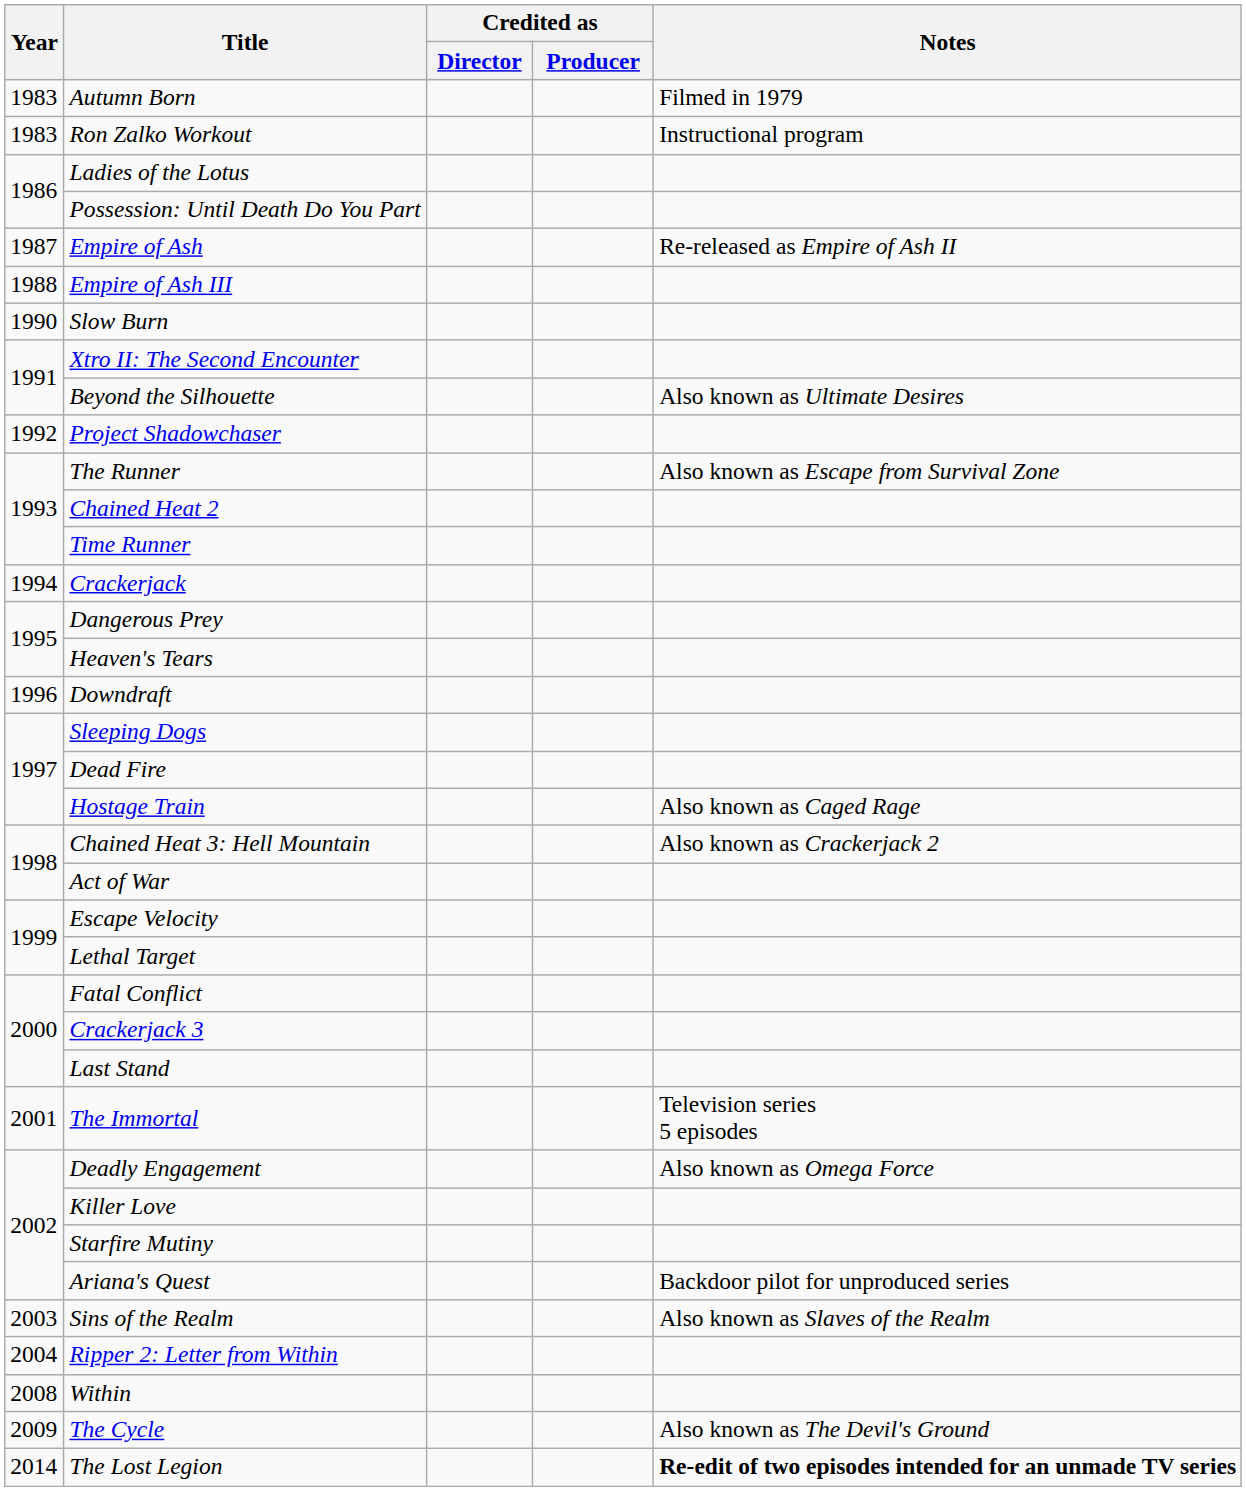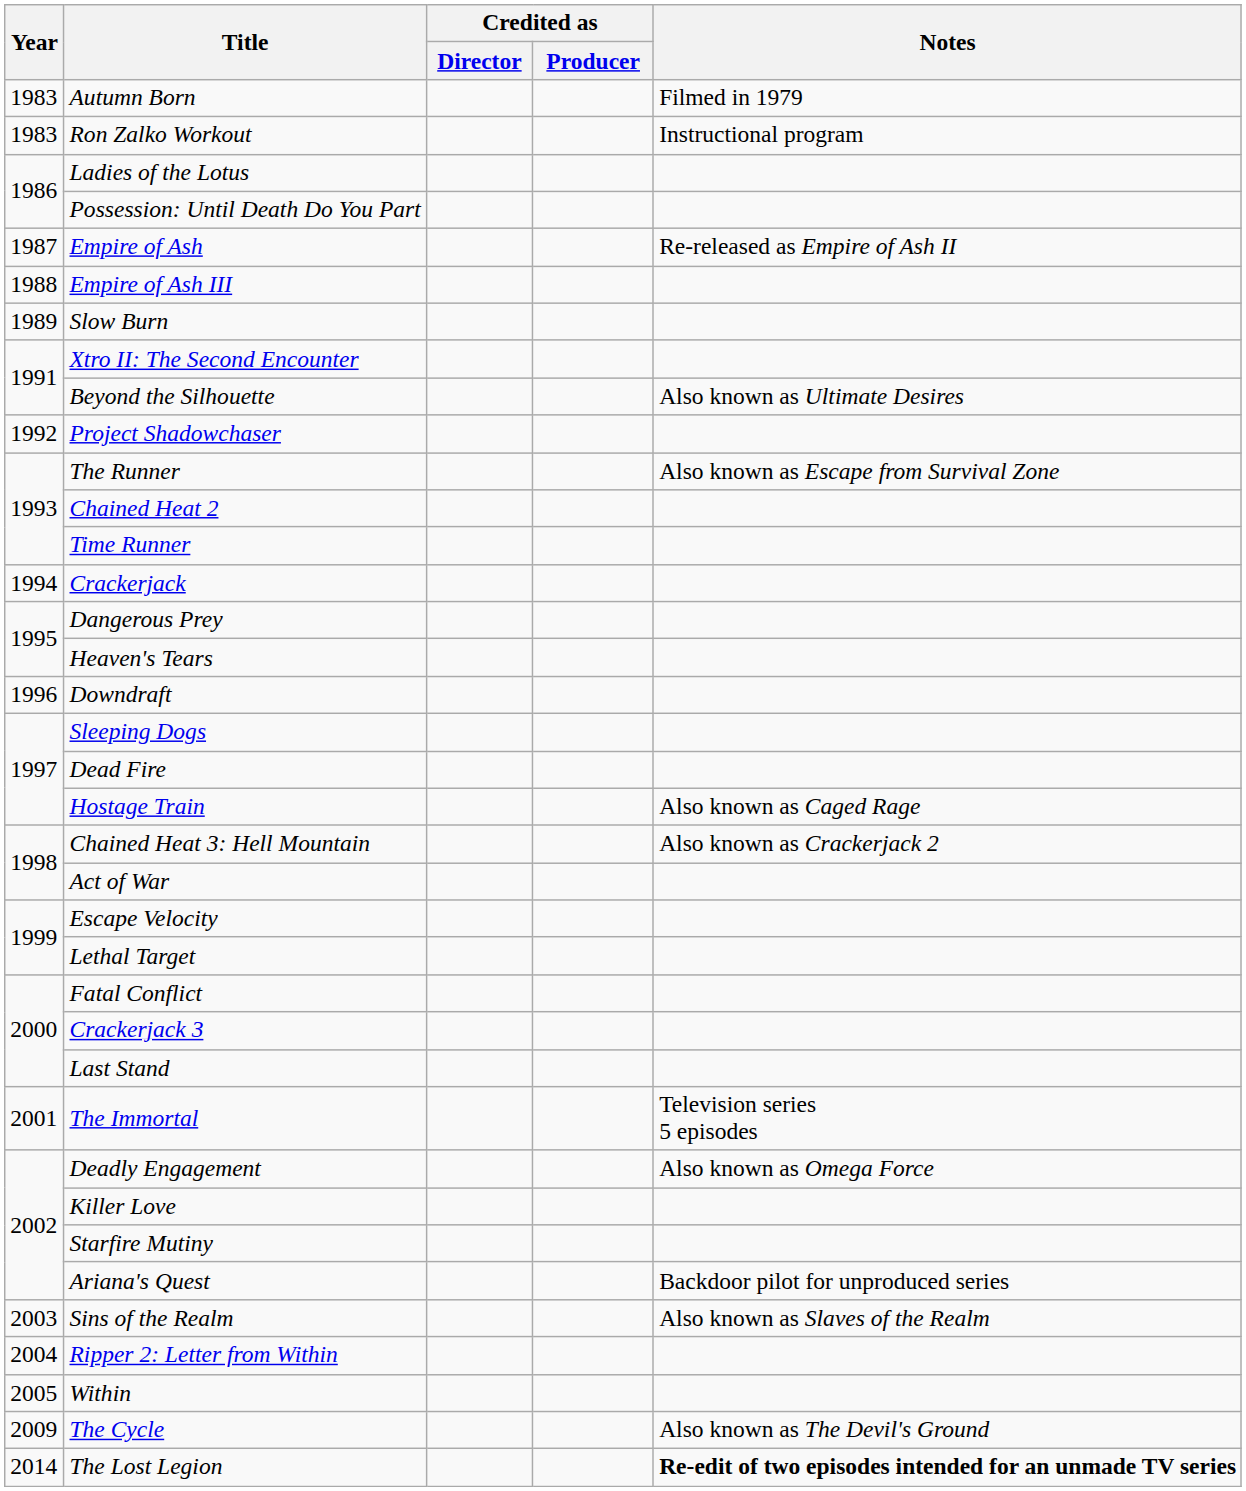 <table class="wikitable sortable">
 <tr>
 <th rowspan="2" style="width:33px;">Year</th>
 <th rowspan="2">Title</th>
 <th colspan="2">Credited as</th>
 <th rowspan="2">Notes</th>
 </tr>
 <tr>
 <th width=65><a href='#'>Director</a></th>
 <th width=75><a href='#'>Producer</a></th>
 </tr>
 <tr>
 <td>1983</td>
 <td><em>Autumn Born</em></td>
 <td></td>
 <td></td>
 <td>Filmed in 1979</td>
 </tr>
 <tr>
 <td>1983</td>
 <td><em>Ron Zalko Workout</em></td>
 <td></td>
 <td></td>
 <td>Instructional program</td>
 </tr>
 <tr>
 <td rowspan="2">1986</td>
 <td><em>Ladies of the Lotus</em></td>
 <td></td>
 <td></td>
 <td></td>
 </tr>
 <tr>
 <td><em>Possession: Until Death Do You Part</em></td>
 <td></td>
 <td></td>
 <td></td>
 </tr>
 <tr>
 <td>1987</td>
 <td><em><a href='#'>Empire of Ash</a></em></td>
 <td></td>
 <td></td>
 <td>Re-released as <em>Empire of Ash II</em></td>
 </tr>
 <tr>
 <td>1988</td>
 <td><em><a href='#'>Empire of Ash III</a></em></td>
 <td></td>
 <td></td>
 <td></td>
 </tr>
 <tr>
-<td>1990</td>
+<td>1989</td>
 <td><em>Slow Burn</em></td>
 <td></td>
 <td></td>
 <td></td>
 </tr>
 <tr>
 <td rowspan="2">1991</td>
 <td><em><a href='#'>Xtro II: The Second Encounter</a></em></td>
 <td></td>
 <td></td>
 <td></td>
 </tr>
 <tr>
 <td><em>Beyond the Silhouette</em></td>
 <td></td>
 <td></td>
 <td>Also known as <em>Ultimate Desires</em></td>
 </tr>
 <tr>
 <td>1992</td>
 <td><em><a href='#'>Project Shadowchaser</a></em></td>
 <td></td>
 <td></td>
 <td></td>
 </tr>
 <tr>
 <td rowspan="3">1993</td>
 <td><em>The Runner</em></td>
 <td></td>
 <td></td>
 <td>Also known as <em>Escape from Survival Zone</em></td>
 </tr>
 <tr>
 <td><em><a href='#'>Chained Heat 2</a></em></td>
 <td></td>
 <td></td>
 <td></td>
 </tr>
 <tr>
 <td><em><a href='#'>Time Runner</a></em></td>
 <td></td>
 <td></td>
 <td></td>
 </tr>
 <tr>
 <td>1994</td>
 <td><em><a href='#'>Crackerjack</a></em></td>
 <td></td>
 <td></td>
 <td></td>
 </tr>
 <tr>
 <td rowspan="2">1995</td>
 <td><em>Dangerous Prey</em></td>
 <td></td>
 <td></td>
 <td></td>
 </tr>
 <tr>
 <td><em>Heaven's Tears</em></td>
 <td></td>
 <td></td>
 <td></td>
 </tr>
 <tr>
 <td>1996</td>
 <td><em>Downdraft</em></td>
 <td></td>
 <td></td>
 <td></td>
 </tr>
 <tr>
 <td rowspan="3">1997</td>
 <td><em><a href='#'>Sleeping Dogs</a></em></td>
 <td></td>
 <td></td>
 <td></td>
 </tr>
 <tr>
 <td><em>Dead Fire</em></td>
 <td></td>
 <td></td>
 <td></td>
 </tr>
 <tr>
 <td><em><a href='#'>Hostage Train</a></em></td>
 <td></td>
 <td></td>
 <td>Also known as <em>Caged Rage</em></td>
 </tr>
 <tr>
 <td rowspan="2">1998</td>
 <td><em>Chained Heat 3: Hell Mountain</em></td>
 <td></td>
 <td></td>
 <td>Also known as <em>Crackerjack 2</em></td>
 </tr>
 <tr>
 <td><em>Act of War</em></td>
 <td></td>
 <td></td>
 <td></td>
 </tr>
 <tr>
 <td rowspan="2">1999</td>
 <td><em>Escape Velocity</em></td>
 <td></td>
 <td></td>
 <td></td>
 </tr>
 <tr>
 <td><em>Lethal Target</em></td>
 <td></td>
 <td></td>
 <td></td>
 </tr>
 <tr>
 <td rowspan="3">2000</td>
 <td><em>Fatal Conflict</em></td>
 <td></td>
 <td></td>
 <td></td>
 </tr>
 <tr>
 <td><em><a href='#'>Crackerjack 3</a></em></td>
 <td></td>
 <td></td>
 <td></td>
 </tr>
 <tr>
 <td><em>Last Stand</em></td>
 <td></td>
 <td></td>
 <td></td>
 </tr>
 <tr>
 <td>2001</td>
 <td><em><a href='#'>The Immortal</a></em></td>
 <td></td>
 <td></td>
 <td>Television series<br>5 episodes</td>
 </tr>
 <tr>
 <td rowspan="4">2002</td>
 <td><em>Deadly Engagement</em></td>
 <td></td>
 <td></td>
 <td>Also known as <em>Omega Force</em></td>
 </tr>
 <tr>
 <td><em>Killer Love</em></td>
 <td></td>
 <td></td>
 <td></td>
 </tr>
 <tr>
 <td><em>Starfire Mutiny</em></td>
 <td></td>
 <td></td>
 <td></td>
 </tr>
 <tr>
 <td><em>Ariana's Quest</em></td>
 <td></td>
 <td></td>
 <td>Backdoor pilot for unproduced series</td>
 </tr>
 <tr>
 <td>2003</td>
 <td><em>Sins of the Realm</em></td>
 <td></td>
 <td></td>
 <td>Also known as <em>Slaves of the Realm</em></td>
 </tr>
 <tr>
 <td>2004</td>
 <td><em><a href='#'>Ripper 2: Letter from Within</a></em></td>
 <td></td>
 <td></td>
 <td></td>
 </tr>
 <tr>
-<td>2008</td>
+<td>2005</td>
 <td><em>Within</em></td>
 <td></td>
 <td></td>
 <td></td>
 </tr>
 <tr>
 <td>2009</td>
 <td><em><a href='#'>The Cycle</a></em></td>
 <td></td>
 <td></td>
 <td>Also known as <em>The Devil's Ground</em><br></td>
 </tr>
 <tr>
 <td>2014</td>
 <td><em>The Lost Legion</em></td>
 <td></td>
 <td></td>
 <td><strong>Re-edit of two episodes intended for an unmade TV series</strong></td>
 </tr>
 </table>
